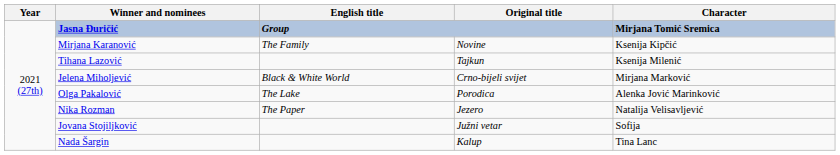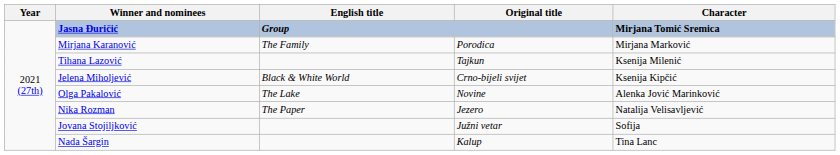 <table class="wikitable" width="82%" cellpadding="5">
 <tr>
 <th width="50"><strong>Year</strong></th>
 <th width="220"><strong>Winner and nominees</strong></th>
 <th width="210"><strong>English title</strong></th>
 <th width="170"><strong>Original title</strong></th>
 <th width="240">Character</th>
 </tr>
 <tr>
 <td rowspan="8" style="text-align:center;">2021<br><a href='#'>(27th)</a></td>
 <td style="background:#B0C4DE;"> <strong><a href='#'>Jasna Đuričić</a></strong></td>
 <td colspan="2" style="background:#B0C4DE;"><strong><em>Group</em></strong></td>
 <td style="background:#B0C4DE;"><strong>Mirjana Tomić Sremica</strong></td>
 </tr>
 <tr>
 <td> <a href='#'>Mirjana Karanović</a></td>
 <td><em>The Family</em></td>
-<td><em>Novine</em></td>
-<td>Ksenija Kipčić</td>
+<td><em>Porodica</em></td>
+<td>Mirjana Marković</td>
 </tr>
 <tr>
 <td> <a href='#'>Tihana Lazović</a></td>
 <td></td>
 <td><em>Tajkun</em></td>
 <td>Ksenija Milenić</td>
 </tr>
 <tr>
 <td> <a href='#'>Jelena Miholjević</a></td>
 <td><em>Black & White World</em></td>
 <td><em>Crno-bijeli svijet</em></td>
-<td>Mirjana Marković</td>
+<td>Ksenija Kipčić</td>
 </tr>
 <tr>
 <td> <a href='#'>Olga Pakalović</a></td>
 <td><em>The Lake</em></td>
-<td><em>Porodica</em></td>
+<td><em>Novine</em></td>
 <td>Alenka Jović Marinković</td>
 </tr>
 <tr>
 <td> <a href='#'>Nika Rozman</a></td>
 <td><em>The Paper</em></td>
 <td><em>Jezero</em></td>
 <td>Natalija Velisavljević</td>
 </tr>
 <tr>
 <td> <a href='#'>Jovana Stojiljković</a></td>
 <td></td>
 <td><em>Južni vetar</em></td>
 <td>Sofija</td>
 </tr>
 <tr>
 <td> <a href='#'>Nada Šargin</a></td>
 <td></td>
 <td><em>Kalup</em></td>
 <td>Tina Lanc</td>
 </tr>
 </table>
